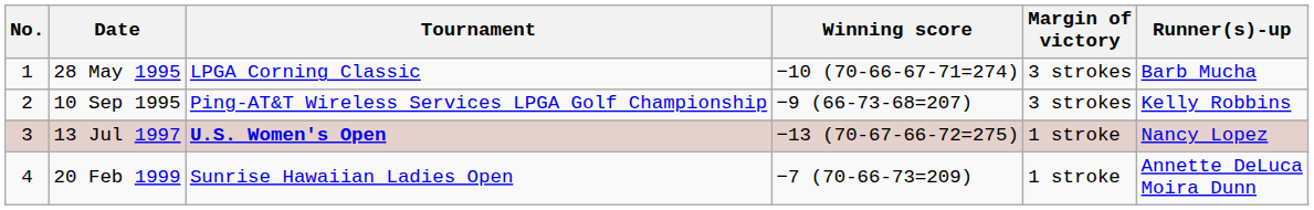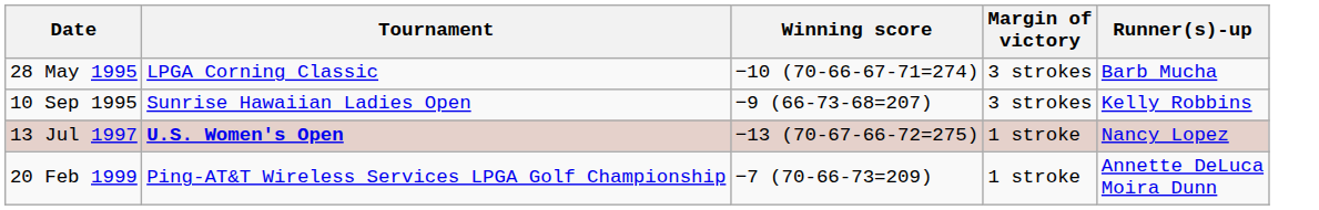 <table class="wikitable" style="font-size:95%;">
 <tr>
-<th>No.</th>
 <th>Date</th>
 <th>Tournament</th>
 <th>Winning score</th>
 <th>Margin of<br>victory</th>
 <th>Runner(s)-up</th>
 </tr>
 <tr>
-<td align=center>1</td>
 <td>28 May <a href='#'>1995</a></td>
 <td><a href='#'>LPGA Corning Classic</a></td>
 <td>−10 (70-66-67-71=274)</td>
 <td>3 strokes</td>
 <td> <a href='#'>Barb Mucha</a></td>
 </tr>
 <tr>
-<td align=center>2</td>
 <td>10 Sep 1995</td>
-<td><a href='#'>Ping-AT&T Wireless Services LPGA Golf Championship</a></td>
+<td><a href='#'>Sunrise Hawaiian Ladies Open</a></td>
 <td>−9 (66-73-68=207)</td>
 <td>3 strokes</td>
 <td> <a href='#'>Kelly Robbins</a></td>
 </tr>
 <tr style="background:#e5d1cb;">
-<td align=center>3</td>
 <td>13 Jul <a href='#'>1997</a></td>
 <td><strong><a href='#'>U.S. Women's Open</a></strong></td>
 <td>−13 (70-67-66-72=275)</td>
 <td>1 stroke</td>
 <td> <a href='#'>Nancy Lopez</a></td>
 </tr>
 <tr>
-<td align=center>4</td>
 <td>20 Feb <a href='#'>1999</a></td>
-<td><a href='#'>Sunrise Hawaiian Ladies Open</a></td>
+<td><a href='#'>Ping-AT&T Wireless Services LPGA Golf Championship</a></td>
 <td>−7 (70-66-73=209)</td>
 <td>1 stroke</td>
 <td> <a href='#'>Annette DeLuca</a><br> <a href='#'>Moira Dunn</a></td>
 </tr>
 </table>
